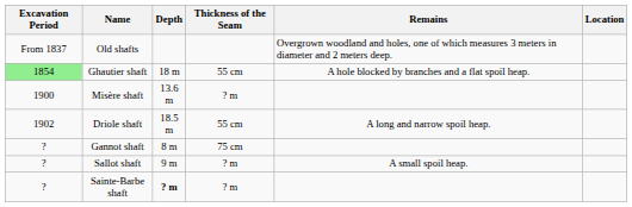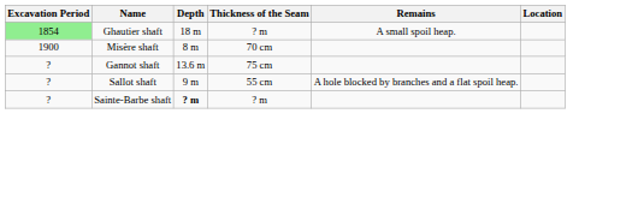 <table class="wikitable alternance" style="font-size:90%; text-align:center;">
 <tr>
 <th>Excavation Period</th>
 <th>Name</th>
 <th>Depth</th>
 <th>Thickness of the Seam</th>
 <th>Remains</th>
 <th>Location</th>
 </tr>
 <tr>
-<td>From 1837</td>
-<td>Old shafts</td>
-<td></td>
-<td></td>
-<td style="text-align:left;">Overgrown woodland and holes, one of which measures 3 meters in diameter and 2 meters deep.</td>
-<td></td>
-</tr>
-<tr>
 <td style="background: lightgreen;">1854</td>
 <td>Ghautier shaft</td>
 <td>18 m</td>
-<td>55 cm</td>
-<td>A hole blocked by branches and a flat spoil heap.</td>
+<td>? m</td>
+<td>A small spoil heap.</td>
 <td></td>
 </tr>
 <tr>
 <td>1900</td>
 <td>Misère shaft</td>
-<td>13.6 m</td>
-<td>? m</td>
+<td>8 m</td>
+<td>70 cm</td>
 <td></td>
-<td></td>
-</tr>
-<tr>
-<td>1902</td>
-<td>Driole shaft</td>
-<td>18.5 m</td>
-<td>55 cm</td>
-<td>A long and narrow spoil heap.</td>
 <td></td>
 </tr>
 <tr>
 <td>?</td>
 <td>Gannot shaft</td>
-<td>8 m</td>
+<td>13.6 m</td>
 <td>75 cm</td>
 <td></td>
 <td></td>
 </tr>
 <tr>
 <td>?</td>
 <td>Sallot shaft</td>
 <td>9 m</td>
-<td>? m</td>
-<td>A small spoil heap.</td>
+<td>55 cm</td>
+<td>A hole blocked by branches and a flat spoil heap.</td>
 <td></td>
 </tr>
 <tr>
 <td>?</td>
 <td>Sainte-Barbe shaft</td>
 <td><strong>? m</strong></td>
 <td>? m</td>
 <td></td>
 <td></td>
 </tr>
 </table>
